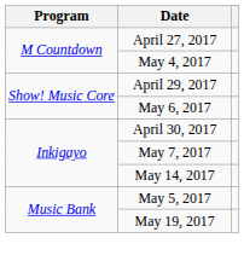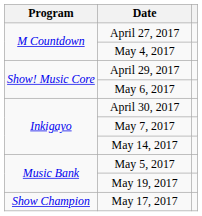 <table class="wikitable sortable" style="text-align:center">
 <tr>
 <th>Program</th>
 <th style="width:120px;">Date</th>
 <th class="unsortable"></th>
 </tr>
 <tr>
 <td rowspan="2"><em><a href='#'>M Countdown</a></em></td>
 <td>April 27, 2017</td>
 <td></td>
 </tr>
 <tr>
 <td>May 4, 2017</td>
 <td></td>
 </tr>
 <tr>
 <td rowspan="2"><em><a href='#'>Show! Music Core</a></em></td>
 <td>April 29, 2017</td>
 <td></td>
 </tr>
 <tr>
 <td>May 6, 2017</td>
 <td></td>
 </tr>
 <tr>
 <td rowspan="3"><em><a href='#'>Inkigayo</a></em></td>
 <td>April 30, 2017</td>
 <td></td>
 </tr>
 <tr>
 <td>May 7, 2017</td>
 <td></td>
 </tr>
 <tr>
 <td>May 14, 2017</td>
 <td></td>
 </tr>
 <tr>
 <td rowspan="2"><em><a href='#'>Music Bank</a></em></td>
 <td>May 5, 2017</td>
 <td></td>
 </tr>
 <tr>
 <td>May 19, 2017</td>
 <td></td>
 </tr>
+<tr>
+<td><em><a href='#'>Show Champion</a></em></td>
+<td>May 17, 2017</td>
+<td></td>
+</tr>
 </table>
